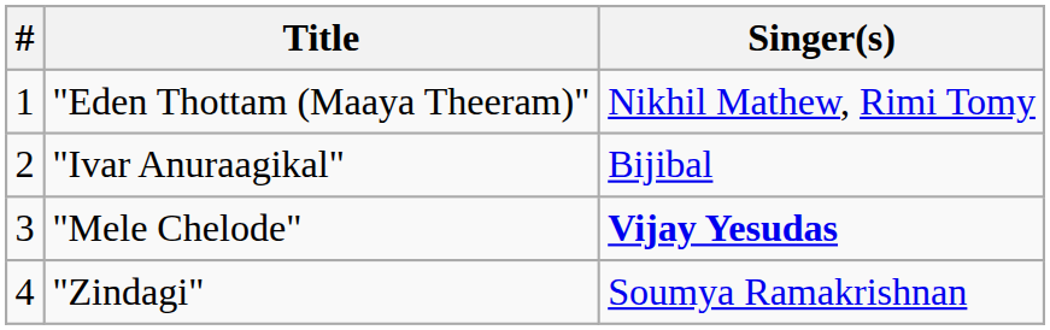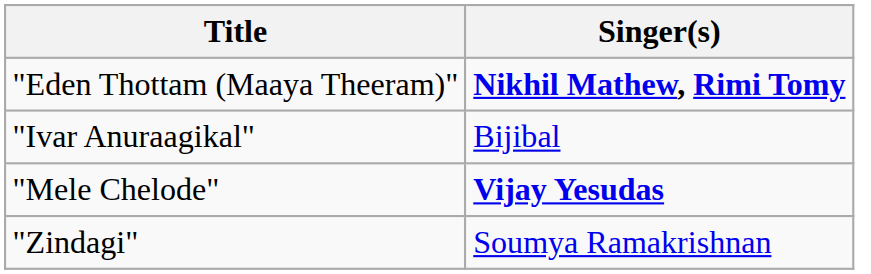 <table class="wikitable" style="font-size:95%;">
 <tr>
-<th>#</th>
 <th>Title</th>
 <th>Singer(s)</th>
 </tr>
 <tr>
-<td>1</td>
 <td>"Eden Thottam (Maaya Theeram)"</td>
-<td><a href='#'>Nikhil Mathew</a>, <a href='#'>Rimi Tomy</a></td>
+<td><strong><a href='#'>Nikhil Mathew</a>, <a href='#'>Rimi Tomy</a></strong></td>
 </tr>
 <tr>
-<td>2</td>
 <td>"Ivar Anuraagikal"</td>
 <td><a href='#'>Bijibal</a></td>
 </tr>
 <tr>
-<td>3</td>
 <td>"Mele Chelode"</td>
 <td><strong><a href='#'>Vijay Yesudas</a></strong></td>
 </tr>
 <tr>
-<td>4</td>
 <td>"Zindagi"</td>
 <td><a href='#'>Soumya Ramakrishnan</a></td>
 </tr>
 </table>
